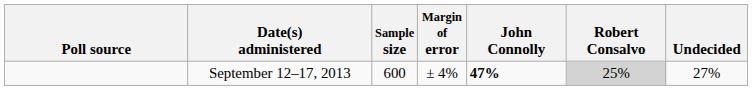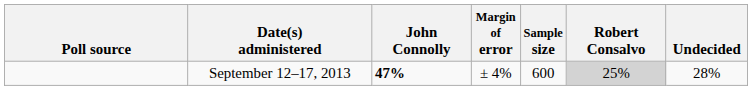 <table class="wikitable">
 <tr valign= bottom>
 <th style="width:190px;">Poll source</th>
 <th style="width:190px;">Date(s)<br>administered</th>
+<th style="width:100px;">John<br>Connolly</th>
+<th style="width:45px;"><small>Margin of</small><br>error</th>
 <th style="width:20px;"><small>Sample</small><br>size</th>
-<th style="width:45px;"><small>Margin of</small><br>error</th>
-<th style="width:100px;">John<br>Connolly</th>
 <th style="width:100px;">Robert<br>Consalvo</th>
 <th style="width:80px;">Undecided</th>
 </tr>
 <tr>
 <td></td>
 <td align=center>September 12–17, 2013</td>
+<td><strong>47%</strong></td>
+<td align=center>± 4%</td>
 <td align=center>600</td>
-<td align=center>± 4%</td>
-<td><strong>47%</strong></td>
 <td align=center style="background: lightgrey;">25%</td>
-<td align=center>27%</td>
+<td align=center>28%</td>
 </tr>
 </table>
